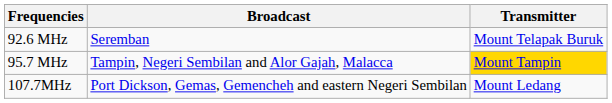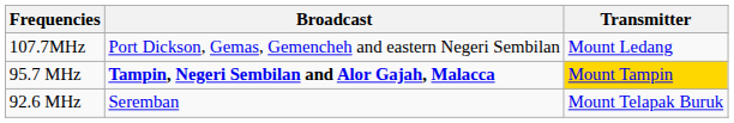 <table class="wikitable">
 <tr>
 <th>Frequencies</th>
 <th>Broadcast</th>
 <th>Transmitter</th>
 </tr>
 <tr>
+<td>107.7MHz</td>
+<td><a href='#'>Port Dickson</a>, <a href='#'>Gemas</a>, <a href='#'>Gemencheh</a> and eastern Negeri Sembilan</td>
+<td><a href='#'>Mount Ledang</a></td>
+</tr>
+<tr>
+<td>95.7 MHz</td>
+<td><strong><a href='#'>Tampin</a>, <a href='#'>Negeri Sembilan</a> and <a href='#'>Alor Gajah</a>, <a href='#'>Malacca</a></strong></td>
+<td style="background: gold;"><a href='#'>Mount Tampin</a></td>
+</tr>
+<tr>
 <td>92.6 MHz</td>
 <td><a href='#'>Seremban</a></td>
 <td><a href='#'>Mount Telapak Buruk</a></td>
 </tr>
-<tr>
-<td>95.7 MHz</td>
-<td><a href='#'>Tampin</a>, <a href='#'>Negeri Sembilan</a> and <a href='#'>Alor Gajah</a>, <a href='#'>Malacca</a></td>
-<td style="background: gold;"><a href='#'>Mount Tampin</a></td>
-</tr>
-<tr>
-<td>107.7MHz</td>
-<td><a href='#'>Port Dickson</a>, <a href='#'>Gemas</a>, <a href='#'>Gemencheh</a> and eastern Negeri Sembilan</td>
-<td><a href='#'>Mount Ledang</a></td>
-</tr>
 </table>
